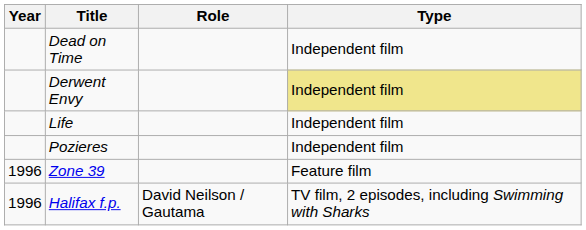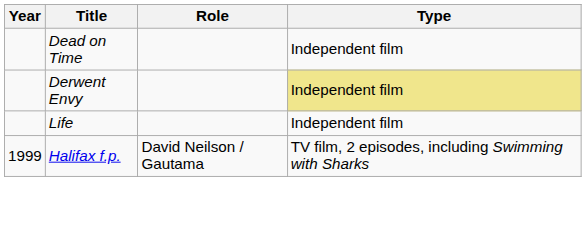 <table class="wikitable">
 <tr>
 <th>Year</th>
 <th>Title</th>
 <th>Role</th>
 <th>Type</th>
 </tr>
 <tr>
 <td></td>
 <td><em>Dead on Time</em></td>
 <td></td>
 <td>Independent film</td>
 </tr>
 <tr>
 <td></td>
 <td><em>Derwent Envy</em></td>
 <td></td>
 <td style="background: khaki;">Independent film</td>
 </tr>
 <tr>
 <td></td>
 <td><em>Life</em></td>
 <td></td>
 <td>Independent film</td>
 </tr>
 <tr>
-<td></td>
-<td><em>Pozieres</em></td>
-<td></td>
-<td>Independent film</td>
-</tr>
-<tr>
-<td>1996</td>
-<td><em><a href='#'>Zone 39</a></em></td>
-<td></td>
-<td>Feature film</td>
-</tr>
-<tr>
-<td>1996</td>
+<td>1999</td>
 <td><em><a href='#'>Halifax f.p.</a></em></td>
 <td>David Neilson / Gautama</td>
 <td>TV film, 2 episodes, including <em>Swimming with Sharks</em></td>
 </tr>
 </table>
